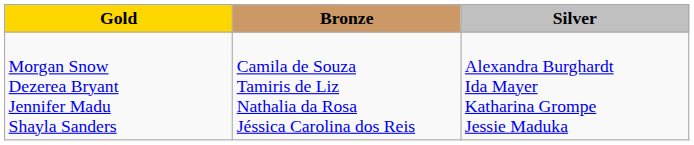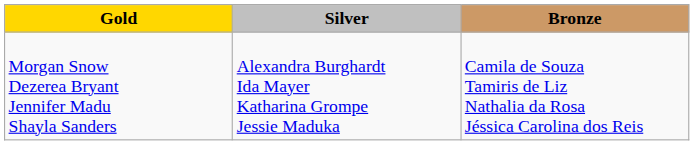 <table class="wikitable" style="text-align:left">
 <tr align="center">
 <td width=200 bgcolor=gold><strong>Gold</strong></td>
+<td width=200 bgcolor=silver><strong>Silver</strong></td>
 <td width=200 bgcolor=CC9966><strong>Bronze</strong></td>
-<td width=200 bgcolor=silver><strong>Silver</strong></td>
 </tr>
 <tr>
 <td><br><a href='#'>Morgan Snow</a><br><a href='#'>Dezerea Bryant</a><br><a href='#'>Jennifer Madu</a><br><a href='#'>Shayla Sanders</a></td>
+<td><br><a href='#'>Alexandra Burghardt</a><br><a href='#'>Ida Mayer</a><br><a href='#'>Katharina Grompe</a><br><a href='#'>Jessie Maduka</a></td>
 <td><br><a href='#'>Camila de Souza</a><br><a href='#'>Tamiris de Liz</a><br><a href='#'>Nathalia da Rosa</a><br><a href='#'>Jéssica Carolina dos Reis</a></td>
-<td><br><a href='#'>Alexandra Burghardt</a><br><a href='#'>Ida Mayer</a><br><a href='#'>Katharina Grompe</a><br><a href='#'>Jessie Maduka</a></td>
 </tr>
 </table>
